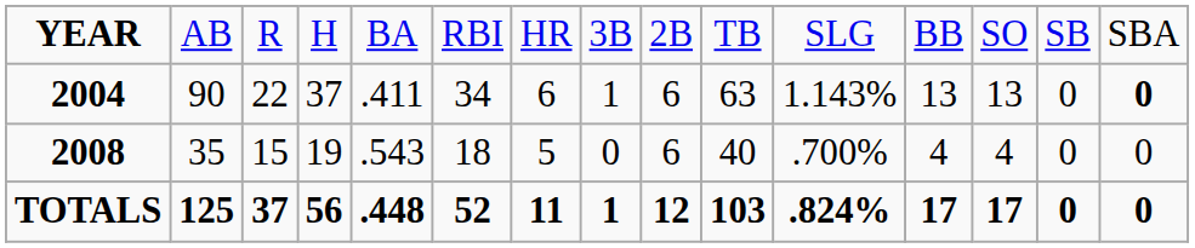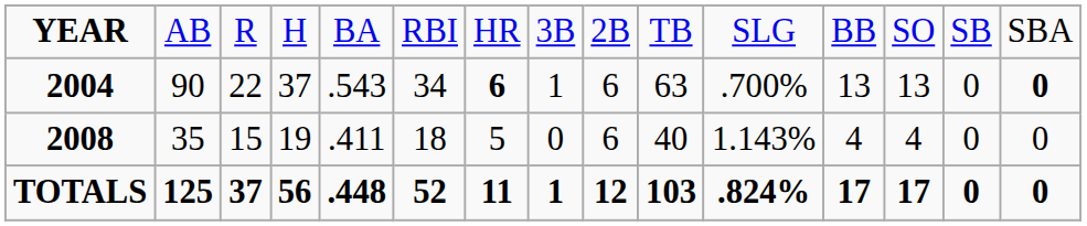 <table class="wikitable">
 <tr align=center>
 <td><strong>YEAR</strong></td>
 <td><a href='#'>AB</a></td>
 <td><a href='#'>R</a></td>
 <td><a href='#'>H</a></td>
 <td><a href='#'>BA</a></td>
 <td><a href='#'>RBI</a></td>
 <td><a href='#'>HR</a></td>
 <td><a href='#'>3B</a></td>
 <td><a href='#'>2B</a></td>
 <td><a href='#'>TB</a></td>
 <td><a href='#'>SLG</a></td>
 <td><a href='#'>BB</a></td>
 <td><a href='#'>SO</a></td>
 <td><a href='#'>SB</a></td>
 <td>SBA</td>
 </tr>
 <tr align=center>
 <td><strong>2004</strong></td>
 <td>90</td>
 <td>22</td>
 <td>37</td>
-<td>.411</td>
+<td>.543</td>
 <td>34</td>
-<td>6</td>
+<td><strong>6</strong></td>
 <td>1</td>
 <td>6</td>
 <td>63</td>
-<td>1.143%</td>
+<td>.700%</td>
 <td>13</td>
 <td>13</td>
 <td>0</td>
 <td><strong>0</strong></td>
 </tr>
 <tr align=center>
 <td><strong>2008</strong></td>
 <td>35</td>
 <td>15</td>
 <td>19</td>
-<td>.543</td>
+<td>.411</td>
 <td>18</td>
 <td>5</td>
 <td>0</td>
 <td>6</td>
 <td>40</td>
-<td>.700%</td>
+<td>1.143%</td>
 <td>4</td>
 <td>4</td>
 <td>0</td>
 <td>0</td>
 </tr>
 <tr align=center>
 <td><strong>TOTALS</strong></td>
 <td><strong>125</strong></td>
 <td><strong>37</strong></td>
 <td><strong>56</strong></td>
 <td><strong>.448</strong></td>
 <td><strong>52</strong></td>
 <td><strong>11</strong></td>
 <td><strong>1</strong></td>
 <td><strong>12</strong></td>
 <td><strong>103</strong></td>
 <td><strong>.824%</strong></td>
 <td><strong>17</strong></td>
 <td><strong>17</strong></td>
 <td><strong>0</strong></td>
 <td><strong>0</strong></td>
 </tr>
 </table>
